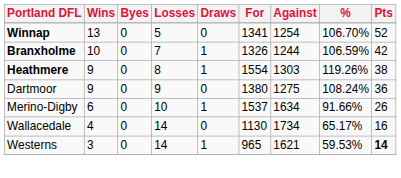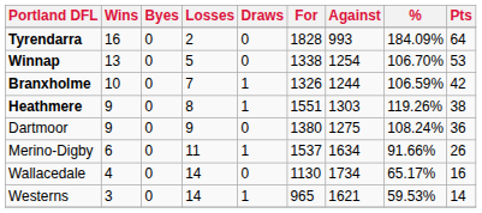 <table class="wikitable">
 <tr>
 <th style="color:crimson">Portland DFL</th>
 <th style="color:crimson">Wins</th>
 <th style="color:crimson">Byes</th>
 <th style="color:crimson">Losses</th>
 <th style="color:crimson">Draws</th>
 <th style="color:crimson">For</th>
 <th style="color:crimson">Against</th>
 <th style="color:crimson">%</th>
 <th style="color:crimson">Pts</th>
 </tr>
 <tr>
 </tr>
 <tr>
 </tr>
 <tr>
+<td><strong>	Tyrendarra	</strong></td>
+<td>16</td>
+<td>0</td>
+<td>2</td>
+<td>0</td>
+<td>1828</td>
+<td>993</td>
+<td>184.09%</td>
+<td>64</td>
+</tr>
+<tr>
 <td><strong>	Winnap	</strong></td>
 <td>13</td>
 <td>0</td>
 <td>5</td>
 <td>0</td>
-<td>1341</td>
+<td>1338</td>
 <td>1254</td>
 <td>106.70%</td>
-<td>52</td>
+<td>53</td>
 </tr>
 <tr>
 <td><strong>	Branxholme	</strong></td>
 <td>10</td>
 <td>0</td>
 <td>7</td>
 <td>1</td>
 <td>1326</td>
 <td>1244</td>
 <td>106.59%</td>
 <td>42</td>
 </tr>
 <tr>
 <td><strong>	Heathmere	</strong></td>
 <td>9</td>
 <td>0</td>
 <td>8</td>
 <td>1</td>
-<td>1554</td>
+<td>1551</td>
 <td>1303</td>
 <td>119.26%</td>
 <td>38</td>
 </tr>
 <tr>
 <td>Dartmoor</td>
 <td>9</td>
 <td>0</td>
 <td>9</td>
 <td>0</td>
 <td>1380</td>
 <td>1275</td>
 <td>108.24%</td>
 <td>36</td>
 </tr>
 <tr>
 <td>Merino-Digby</td>
 <td>6</td>
 <td>0</td>
-<td>10</td>
+<td>11</td>
 <td>1</td>
 <td>1537</td>
 <td>1634</td>
 <td>91.66%</td>
 <td>26</td>
 </tr>
 <tr>
 <td>Wallacedale</td>
 <td>4</td>
 <td>0</td>
 <td>14</td>
 <td>0</td>
 <td>1130</td>
 <td>1734</td>
 <td>65.17%</td>
 <td>16</td>
 </tr>
 <tr>
 <td>Westerns</td>
 <td>3</td>
 <td>0</td>
 <td>14</td>
 <td>1</td>
 <td>965</td>
 <td>1621</td>
 <td>59.53%</td>
-<td><strong>14</strong></td>
+<td>14</td>
 </tr>
 <tr>
 </tr>
 </table>
